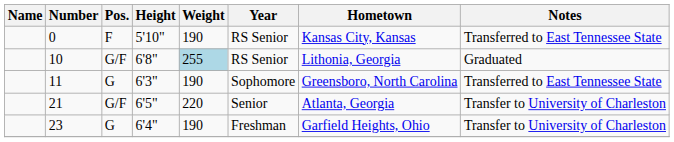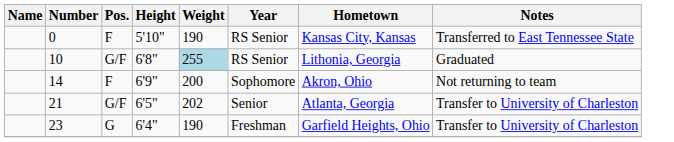 <table class="wikitable sortable" border="1">
 <tr>
 <th>Name</th>
 <th>Number</th>
 <th>Pos.</th>
 <th>Height</th>
 <th>Weight</th>
 <th>Year</th>
 <th>Hometown</th>
 <th class="unsortable">Notes</th>
 </tr>
 <tr>
 <td></td>
 <td>0</td>
 <td>F</td>
 <td>5'10"</td>
 <td>190</td>
 <td>RS Senior</td>
 <td><a href='#'>Kansas City, Kansas</a></td>
 <td>Transferred to <a href='#'>East Tennessee State</a></td>
 </tr>
 <tr>
 <td></td>
 <td>10</td>
 <td>G/F</td>
 <td>6'8"</td>
 <td style="background: lightblue;">255</td>
 <td>RS Senior</td>
 <td><a href='#'>Lithonia, Georgia</a></td>
 <td>Graduated</td>
 </tr>
 <tr>
 <td></td>
-<td>11</td>
-<td>G</td>
-<td>6'3"</td>
-<td>190</td>
+<td>14</td>
+<td>F</td>
+<td>6'9"</td>
+<td>200</td>
 <td>Sophomore</td>
-<td><a href='#'>Greensboro, North Carolina</a></td>
-<td>Transferred to <a href='#'>East Tennessee State</a></td>
+<td><a href='#'>Akron, Ohio</a></td>
+<td>Not returning to team</td>
 </tr>
 <tr>
 <td></td>
 <td>21</td>
 <td>G/F</td>
 <td>6'5"</td>
-<td>220</td>
+<td>202</td>
 <td>Senior</td>
 <td><a href='#'>Atlanta, Georgia</a></td>
 <td>Transfer to <a href='#'>University of Charleston</a></td>
 </tr>
 <tr>
 <td></td>
 <td>23</td>
 <td>G</td>
 <td>6'4"</td>
 <td>190</td>
 <td>Freshman</td>
 <td><a href='#'>Garfield Heights, Ohio</a></td>
 <td>Transfer to <a href='#'>University of Charleston</a></td>
 </tr>
 <tr>
 </tr>
 </table>
